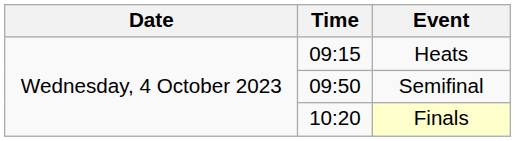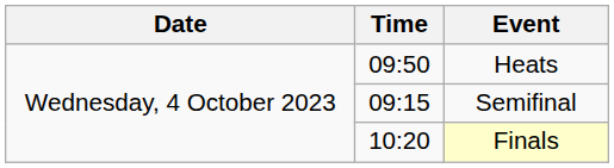 <table class = "wikitable" style="text-align:center;">
 <tr>
 <th width=220>Date</th>
 <th width=50>Time</th>
 <th width=100>Event</th>
 </tr>
 <tr>
 <td rowspan=3>Wednesday, 4 October 2023</td>
-<td>09:15</td>
+<td>09:50</td>
 <td>Heats</td>
 </tr>
 <tr>
-<td>09:50</td>
+<td>09:15</td>
 <td>Semifinal</td>
 </tr>
 <tr>
 <td>10:20</td>
 <td bgcolor=ffffcc>Finals</td>
 </tr>
 </table>
